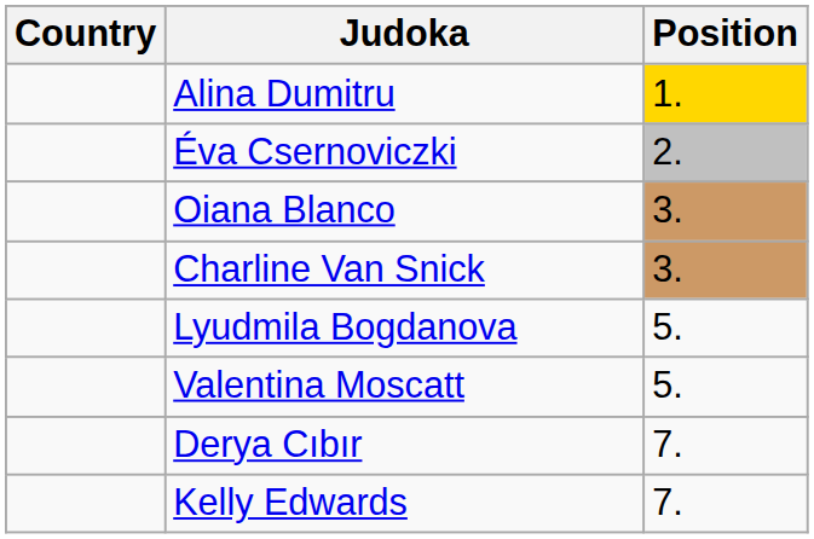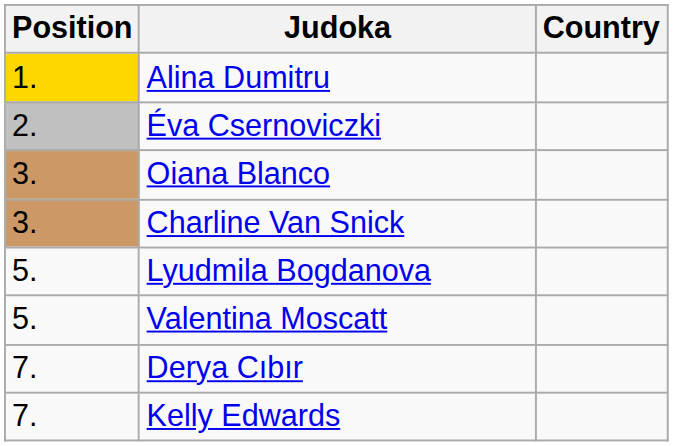 <table class=wikitable>
 <tr>
+<th width=10>Position</th>
+<th width=200>Judoka</th>
 <th>Country</th>
-<th width=200>Judoka</th>
-<th width=10>Position</th>
 </tr>
 <tr>
+<td bgcolor=gold>1.</td>
+<td><a href='#'>Alina Dumitru</a></td>
 <td></td>
-<td><a href='#'>Alina Dumitru</a></td>
-<td bgcolor=gold>1.</td>
 </tr>
 <tr>
+<td bgcolor="silver">2.</td>
+<td><a href='#'>Éva Csernoviczki</a></td>
 <td></td>
-<td><a href='#'>Éva Csernoviczki</a></td>
-<td bgcolor="silver">2.</td>
 </tr>
 <tr>
+<td bgcolor="CC9966">3.</td>
+<td><a href='#'>Oiana Blanco</a></td>
 <td></td>
-<td><a href='#'>Oiana Blanco</a></td>
-<td bgcolor="CC9966">3.</td>
 </tr>
 <tr>
+<td bgcolor="CC9966">3.</td>
+<td><a href='#'>Charline Van Snick</a></td>
 <td></td>
-<td><a href='#'>Charline Van Snick</a></td>
-<td bgcolor="CC9966">3.</td>
 </tr>
 <tr>
+<td>5.</td>
+<td><a href='#'>Lyudmila Bogdanova</a></td>
 <td></td>
-<td><a href='#'>Lyudmila Bogdanova</a></td>
-<td>5.</td>
 </tr>
 <tr>
+<td>5.</td>
+<td><a href='#'>Valentina Moscatt</a></td>
 <td></td>
-<td><a href='#'>Valentina Moscatt</a></td>
-<td>5.</td>
 </tr>
 <tr>
+<td>7.</td>
+<td><a href='#'>Derya Cıbır</a></td>
 <td></td>
-<td><a href='#'>Derya Cıbır</a></td>
-<td>7.</td>
 </tr>
 <tr>
+<td>7.</td>
+<td><a href='#'>Kelly Edwards</a></td>
 <td></td>
-<td><a href='#'>Kelly Edwards</a></td>
-<td>7.</td>
 </tr>
 </table>
